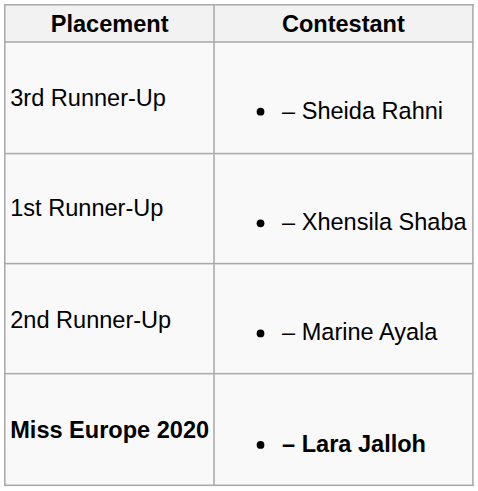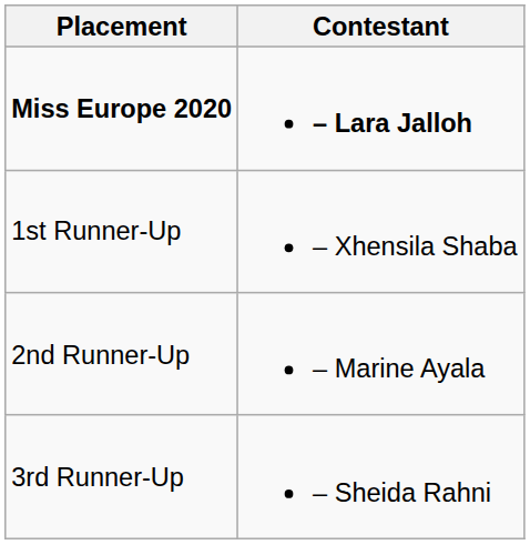 <table class="wikitable sortable" style="font-size: 95%;">
 <tr>
 <th>Placement</th>
 <th>Contestant</th>
 </tr>
 <tr>
-<td>3rd Runner-Up</td>
-<td><br><ul><li> – Sheida Rahni</li></ul></td>
+<td><strong>Miss Europe 2020</strong></td>
+<td><br><ul><li><strong> – Lara Jalloh</strong></li></ul></td>
 </tr>
 <tr>
 <td>1st Runner-Up</td>
 <td><br><ul><li> – Xhensila Shaba</li></ul></td>
 </tr>
 <tr>
 <td>2nd Runner-Up</td>
 <td><br><ul><li> – Marine Ayala</li></ul></td>
 </tr>
 <tr>
-<td><strong>Miss Europe 2020</strong></td>
-<td><br><ul><li><strong> – Lara Jalloh</strong></li></ul></td>
+<td>3rd Runner-Up</td>
+<td><br><ul><li> – Sheida Rahni</li></ul></td>
 </tr>
 </table>
